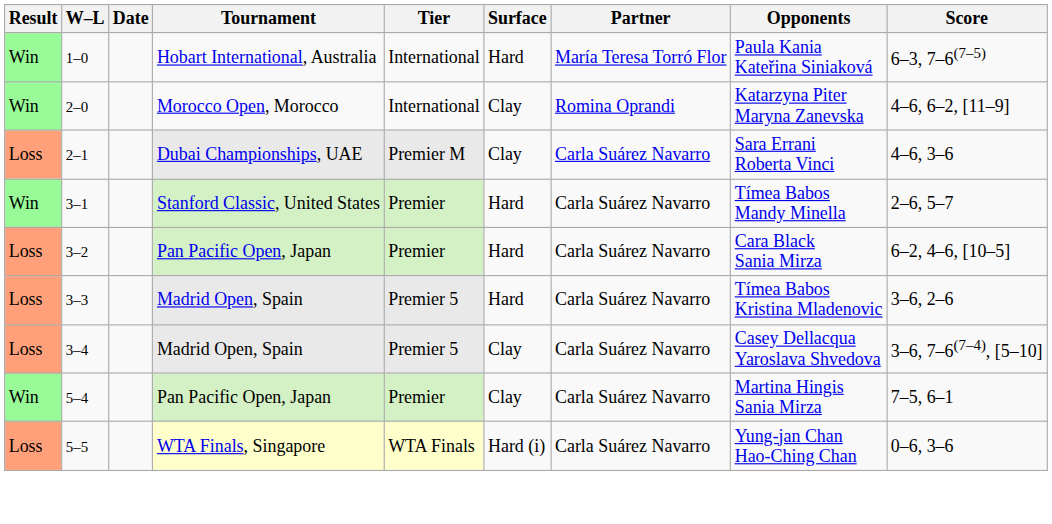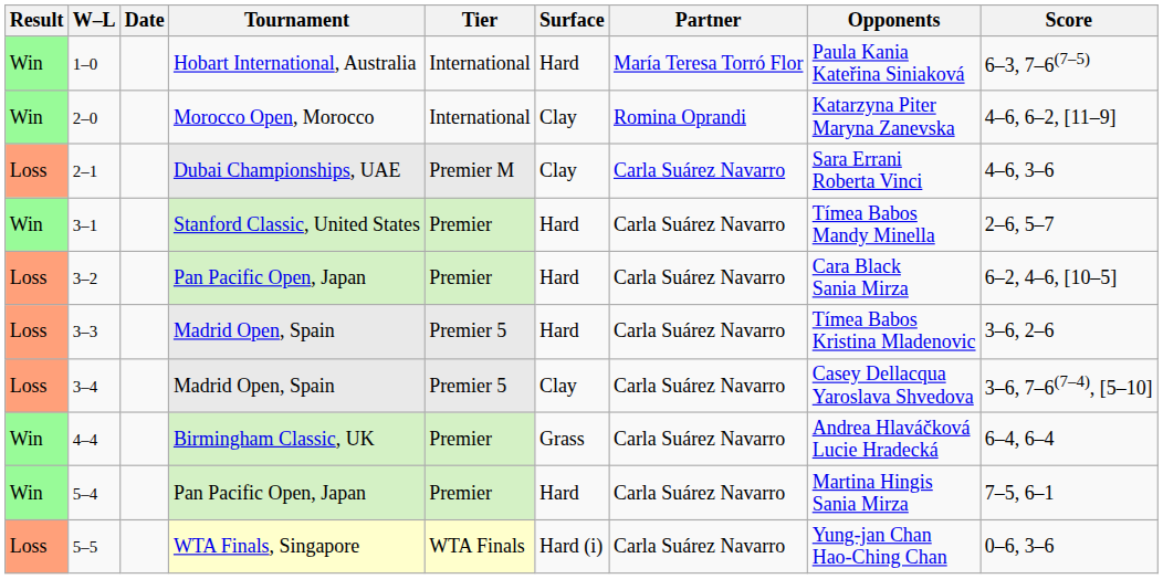 <table class="sortable wikitable">
 <tr>
 <th>Result</th>
 <th class="unsortable">W–L</th>
 <th>Date</th>
 <th>Tournament</th>
 <th>Tier</th>
 <th>Surface</th>
 <th>Partner</th>
 <th>Opponents</th>
 <th class="unsortable">Score</th>
 </tr>
 <tr>
 <td bgcolor=#98fb98>Win</td>
 <td><small>1–0</small></td>
 <td><a href='#'></a></td>
 <td><a href='#'>Hobart International</a>, Australia</td>
 <td>International</td>
 <td>Hard</td>
 <td> <a href='#'>María Teresa Torró Flor</a></td>
 <td> <a href='#'>Paula Kania</a> <br>  <a href='#'>Kateřina Siniaková</a></td>
 <td>6–3, 7–6<sup>(7–5)</sup></td>
 </tr>
 <tr>
 <td bgcolor=#98fb98>Win</td>
 <td><small>2–0</small></td>
 <td><a href='#'></a></td>
 <td><a href='#'>Morocco Open</a>, Morocco</td>
 <td>International</td>
 <td>Clay</td>
 <td> <a href='#'>Romina Oprandi</a></td>
 <td> <a href='#'>Katarzyna Piter</a><br> <a href='#'>Maryna Zanevska</a></td>
 <td>4–6, 6–2, [11–9]</td>
 </tr>
 <tr>
 <td bgcolor=FFA07A>Loss</td>
 <td><small>2–1</small></td>
 <td><a href='#'></a></td>
 <td style="background:#e9e9e9;"><a href='#'>Dubai Championships</a>, UAE</td>
 <td style="background:#E9E9E9;">Premier M</td>
 <td>Clay</td>
 <td> <a href='#'>Carla Suárez Navarro</a></td>
 <td> <a href='#'>Sara Errani</a><br> <a href='#'>Roberta Vinci</a></td>
 <td>4–6, 3–6</td>
 </tr>
 <tr>
 <td bgcolor=#98fb98>Win</td>
 <td><small>3–1</small></td>
 <td><a href='#'></a></td>
 <td style="background:#d4f1c5;"><a href='#'>Stanford Classic</a>, United States</td>
 <td style="background:#d4f1c5;">Premier</td>
 <td>Hard</td>
 <td> Carla Suárez Navarro</td>
 <td> <a href='#'>Tímea Babos</a><br> <a href='#'>Mandy Minella</a></td>
 <td>2–6, 5–7</td>
 </tr>
 <tr>
 <td bgcolor=FFA07A>Loss</td>
 <td><small>3–2</small></td>
 <td><a href='#'></a></td>
 <td style="background:#d4f1c5;"><a href='#'>Pan Pacific Open</a>, Japan</td>
 <td style="background:#d4f1c5;">Premier</td>
 <td>Hard</td>
 <td> Carla Suárez Navarro</td>
 <td> <a href='#'>Cara Black</a> <br>  <a href='#'>Sania Mirza</a></td>
 <td>6–2, 4–6, [10–5]</td>
 </tr>
 <tr>
 <td bgcolor=FFA07A>Loss</td>
 <td><small>3–3</small></td>
 <td><a href='#'></a></td>
 <td style="background:#E9E9E9;"><a href='#'>Madrid Open</a>, Spain</td>
 <td style="background:#e9e9e9;">Premier 5</td>
 <td>Hard</td>
 <td> Carla Suárez Navarro</td>
 <td> <a href='#'>Tímea Babos</a><br> <a href='#'>Kristina Mladenovic</a></td>
 <td>3–6, 2–6</td>
 </tr>
 <tr>
 <td bgcolor=FFA07A>Loss</td>
 <td><small>3–4</small></td>
 <td><a href='#'></a></td>
 <td style="background:#e9e9e9;">Madrid Open, Spain</td>
 <td style="background:#e9e9e9;">Premier 5</td>
 <td>Clay</td>
 <td> Carla Suárez Navarro</td>
 <td> <a href='#'>Casey Dellacqua</a> <br>  <a href='#'>Yaroslava Shvedova</a></td>
 <td>3–6, 7–6<sup>(7–4)</sup>, [5–10]</td>
 </tr>
 <tr>
 <td bgcolor=#98fb98>Win</td>
+<td><small>4–4</small></td>
+<td><a href='#'></a></td>
+<td style="background:#d4f1c5;"><a href='#'>Birmingham Classic</a>, UK</td>
+<td style="background:#d4f1c5;">Premier</td>
+<td>Grass</td>
+<td> Carla Suárez Navarro</td>
+<td> <a href='#'>Andrea Hlaváčková</a><br>  <a href='#'>Lucie Hradecká</a></td>
+<td>6–4, 6–4</td>
+</tr>
+<tr>
+<td bgcolor=#98fb98>Win</td>
 <td><small>5–4</small></td>
 <td><a href='#'></a></td>
 <td style="background:#d4f1c5;">Pan Pacific Open, Japan</td>
 <td style="background:#d4f1c5;">Premier</td>
-<td>Clay</td>
+<td>Hard</td>
 <td> Carla Suárez Navarro</td>
 <td> <a href='#'>Martina Hingis</a><br> <a href='#'>Sania Mirza</a></td>
 <td>7–5, 6–1</td>
 </tr>
 <tr>
 <td bgcolor=ffa07a>Loss</td>
 <td><small>5–5</small></td>
 <td><a href='#'></a></td>
 <td style="background:#FFFFCC;"><a href='#'>WTA Finals</a>, Singapore</td>
 <td style="background:#FFFFCC;">WTA Finals</td>
 <td>Hard (i)</td>
 <td> Carla Suárez Navarro</td>
 <td> <a href='#'>Yung-jan Chan</a><br>  <a href='#'>Hao-Ching Chan</a></td>
 <td>0–6, 3–6</td>
 </tr>
 </table>
